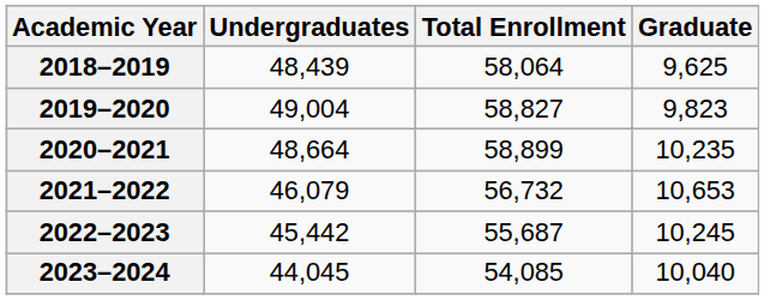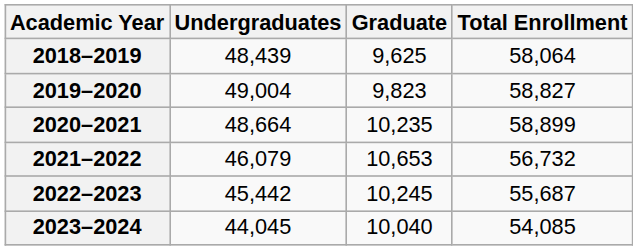 <table style="float:right; margin:10px; text-align:center; font-size:85%; margin:auto;" class="wikitable">
 <tr>
 <th>Academic Year</th>
 <th>Undergraduates</th>
+<th>Graduate</th>
 <th>Total Enrollment</th>
-<th>Graduate</th>
 </tr>
 <tr>
 <th>2018–2019</th>
 <td>48,439</td>
+<td>9,625</td>
 <td>58,064</td>
-<td>9,625</td>
 </tr>
 <tr>
 <th>2019–2020</th>
 <td>49,004</td>
+<td>9,823</td>
 <td>58,827</td>
-<td>9,823</td>
 </tr>
 <tr>
 <th>2020–2021</th>
 <td>48,664</td>
+<td>10,235</td>
 <td>58,899</td>
-<td>10,235</td>
 </tr>
 <tr>
 <th>2021–2022</th>
 <td>46,079</td>
+<td>10,653</td>
 <td>56,732</td>
-<td>10,653</td>
 </tr>
 <tr>
 <th>2022–2023</th>
 <td>45,442</td>
+<td>10,245</td>
 <td>55,687</td>
-<td>10,245</td>
 </tr>
 <tr>
 <th>2023–2024</th>
 <td>44,045</td>
+<td>10,040</td>
 <td>54,085</td>
-<td>10,040</td>
 </tr>
 </table>
